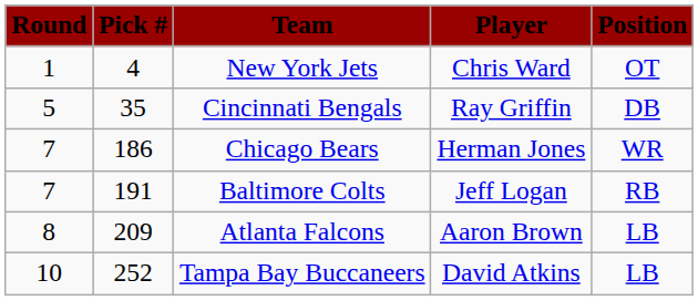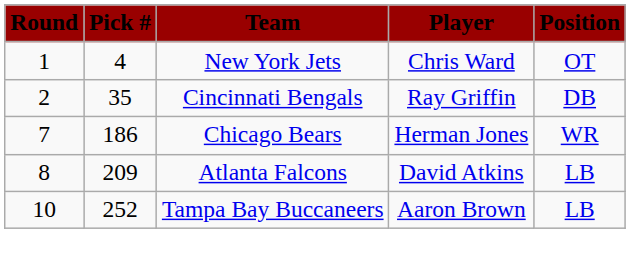 <table class="wikitable" style="text-align:center">
 <tr style="background:#900;">
 <td><strong><span>Round</span></strong></td>
 <td><strong><span>Pick #</span></strong></td>
 <td><strong><span>Team</span></strong></td>
 <td><strong><span>Player</span></strong></td>
 <td><strong><span>Position</span></strong></td>
 </tr>
 <tr>
 <td>1</td>
 <td align=center>4</td>
 <td><a href='#'>New York Jets</a></td>
 <td><a href='#'>Chris Ward</a></td>
 <td><a href='#'>OT</a></td>
 </tr>
 <tr>
-<td>5</td>
+<td>2</td>
 <td align=center>35</td>
 <td><a href='#'>Cincinnati Bengals</a></td>
 <td><a href='#'>Ray Griffin</a></td>
 <td><a href='#'>DB</a></td>
 </tr>
 <tr>
 <td>7</td>
 <td align=center>186</td>
 <td><a href='#'>Chicago Bears</a></td>
 <td><a href='#'>Herman Jones</a></td>
 <td><a href='#'>WR</a></td>
 </tr>
 <tr>
-<td>7</td>
-<td align=center>191</td>
-<td><a href='#'>Baltimore Colts</a></td>
-<td><a href='#'>Jeff Logan</a></td>
-<td><a href='#'>RB</a></td>
-</tr>
-<tr>
 <td>8</td>
 <td align=center>209</td>
 <td><a href='#'>Atlanta Falcons</a></td>
-<td><a href='#'>Aaron Brown</a></td>
+<td><a href='#'>David Atkins</a></td>
 <td><a href='#'>LB</a></td>
 </tr>
 <tr>
 <td>10</td>
 <td align=center>252</td>
 <td><a href='#'>Tampa Bay Buccaneers</a></td>
-<td><a href='#'>David Atkins</a></td>
+<td><a href='#'>Aaron Brown</a></td>
 <td><a href='#'>LB</a></td>
 </tr>
 </table>
